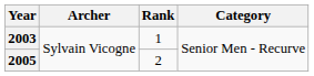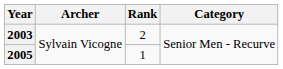 <table class="wikitable" style="text-align:center;">
 <tr>
 <th scope="col">Year</th>
 <th scope="col">Archer</th>
 <th scope="col">Rank</th>
 <th scope="col">Category</th>
 </tr>
 <tr>
 <th scope="row">2003</th>
 <td rowspan="2">Sylvain Vicogne</td>
-<td> 1</td>
+<td> 2</td>
 <td rowspan="2">Senior Men - Recurve</td>
 </tr>
 <tr>
 <th scope="row">2005</th>
-<td> 2</td>
+<td> 1</td>
 </tr>
 </table>
